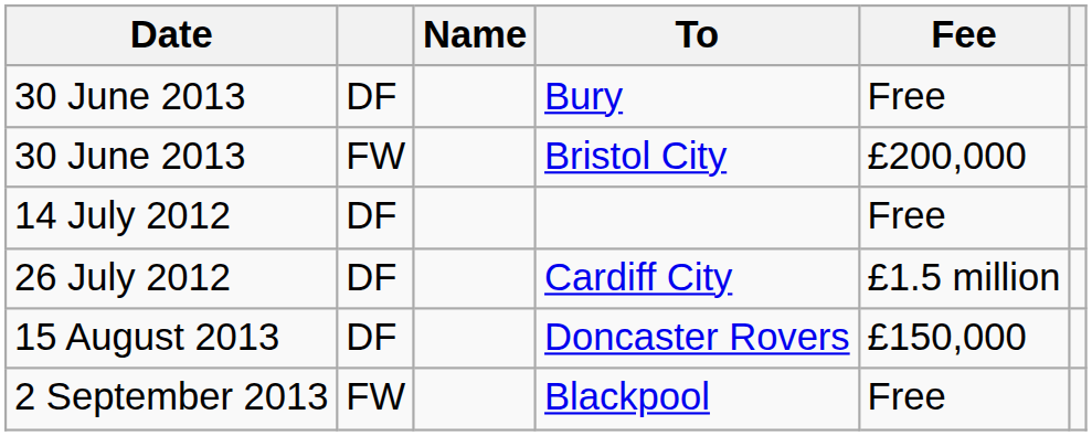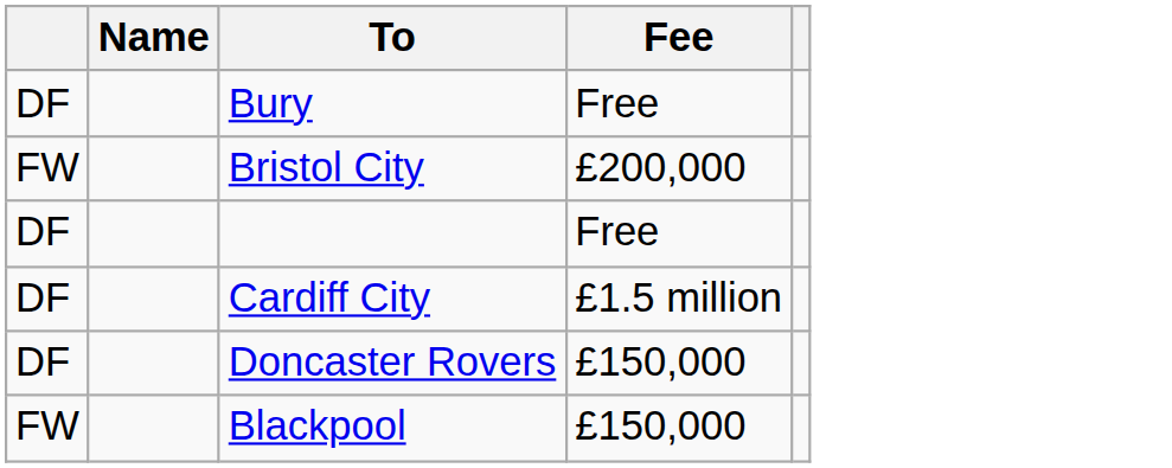 <table class="wikitable">
 <tr>
-<th scope=col>Date</th>
 <th scope=col></th>
 <th scope=col>Name</th>
 <th scope=col>To</th>
 <th scope=col>Fee</th>
 <th scope=col></th>
 </tr>
 <tr>
-<td>30 June 2013</td>
 <td>DF</td>
 <td></td>
 <td><a href='#'>Bury</a></td>
 <td>Free</td>
 <td></td>
 </tr>
 <tr>
-<td>30 June 2013</td>
 <td>FW</td>
 <td></td>
 <td><a href='#'>Bristol City</a></td>
 <td>£200,000</td>
 <td></td>
 </tr>
 <tr>
-<td>14 July 2012</td>
 <td>DF</td>
 <td></td>
 <td></td>
 <td>Free</td>
 <td></td>
 </tr>
 <tr>
-<td>26 July 2012</td>
 <td>DF</td>
 <td></td>
 <td><a href='#'>Cardiff City</a></td>
 <td>£1.5 million</td>
 <td></td>
 </tr>
 <tr>
-<td>15 August 2013</td>
 <td>DF</td>
 <td></td>
 <td><a href='#'>Doncaster Rovers</a></td>
 <td>£150,000</td>
 <td></td>
 </tr>
 <tr>
-<td>2 September 2013</td>
 <td>FW</td>
 <td></td>
 <td><a href='#'>Blackpool</a></td>
-<td>Free</td>
+<td>£150,000</td>
 <td></td>
 </tr>
 </table>
